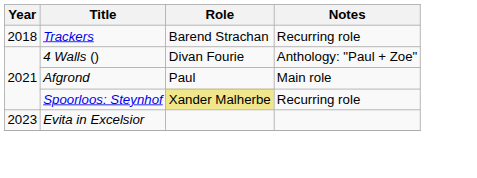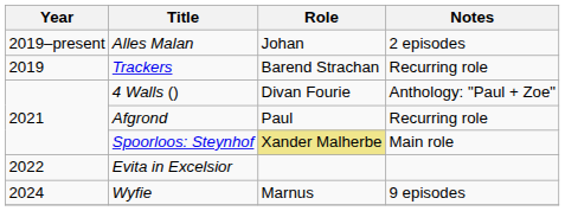 <table class="wikitable unsortable">
 <tr>
 <th>Year</th>
 <th>Title</th>
 <th>Role</th>
 <th>Notes</th>
 </tr>
 <tr>
-<td>2018</td>
+<td>2019–present</td>
+<td><em>Alles Malan</em></td>
+<td>Johan</td>
+<td>2 episodes</td>
+</tr>
+<tr>
+<td>2019</td>
 <td><em><a href='#'>Trackers</a></em></td>
 <td>Barend Strachan</td>
 <td>Recurring role</td>
 </tr>
 <tr>
 <td rowspan="3">2021</td>
 <td><em>4 Walls</em> ()</td>
 <td>Divan Fourie</td>
 <td>Anthology: "Paul + Zoe"</td>
 </tr>
 <tr>
 <td><em>Afgrond</em></td>
 <td>Paul</td>
-<td>Main role</td>
+<td>Recurring role</td>
 </tr>
 <tr>
 <td><em><a href='#'>Spoorloos: Steynhof</a></em></td>
 <td style="background: khaki;">Xander Malherbe</td>
-<td>Recurring role</td>
+<td>Main role</td>
 </tr>
 <tr>
-<td>2023</td>
+<td>2022</td>
 <td><em>Evita in Excelsior</em></td>
 <td></td>
 <td></td>
 </tr>
 <tr>
+<td>2024</td>
+<td><em>Wyfie</em></td>
+<td>Marnus</td>
+<td>9 episodes</td>
+</tr>
+<tr>
 </tr>
 </table>
